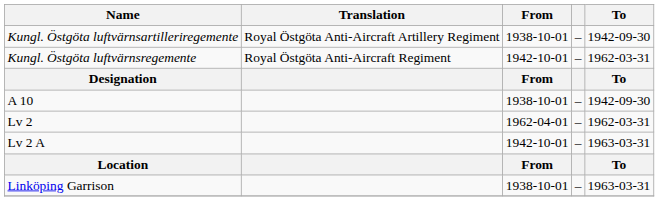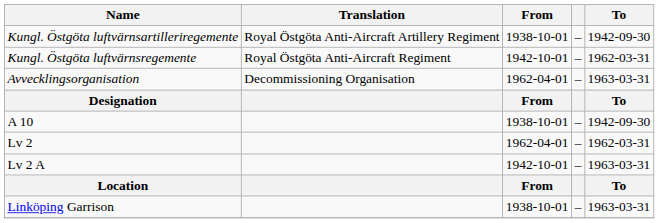 <table class="wikitable">
 <tr>
 <th style="font-weight:bold;">Name</th>
 <th style="font-weight:bold;">Translation</th>
 <th style="text-align: center; font-weight:bold;">From</th>
 <th></th>
 <th style="text-align: center; font-weight:bold;">To</th>
 </tr>
 <tr>
 <td style="font-style:italic;">Kungl. Östgöta luftvärnsartilleriregemente</td>
 <td>Royal Östgöta Anti-Aircraft Artillery Regiment</td>
 <td>1938-10-01</td>
 <td>–</td>
 <td>1942-09-30</td>
 </tr>
 <tr>
 <td style="font-style:italic;">Kungl. Östgöta luftvärnsregemente</td>
 <td>Royal Östgöta Anti-Aircraft Regiment</td>
 <td>1942-10-01</td>
 <td>–</td>
 <td>1962-03-31</td>
+</tr>
+<tr>
+<td style="font-style:italic;">Avvecklingsorganisation</td>
+<td>Decommissioning Organisation</td>
+<td>1962-04-01</td>
+<td>–</td>
+<td>1963-03-31</td>
 </tr>
 <tr>
 <th style="font-weight:bold;">Designation</th>
 <th style="font-weight:bold;"></th>
 <th style="text-align: center; font-weight:bold;">From</th>
 <th></th>
 <th style="text-align: center; font-weight:bold;">To</th>
 </tr>
 <tr>
 <td>A 10</td>
 <td></td>
 <td style="text-align: center;">1938-10-01</td>
 <td style="text-align: center;">–</td>
 <td style="text-align: center;">1942-09-30</td>
 </tr>
 <tr>
 <td>Lv 2</td>
 <td></td>
 <td>1962-04-01</td>
 <td style="text-align: center;">–</td>
 <td style="text-align: center;">1962-03-31</td>
 </tr>
 <tr>
 <td>Lv 2 A</td>
 <td></td>
 <td style="text-align: center;">1942-10-01</td>
 <td style="text-align: center;">–</td>
 <td style="text-align: center;">1963-03-31</td>
 </tr>
 <tr>
 <th style="font-weight:bold;">Location</th>
 <th style="font-weight:bold;"></th>
 <th style="text-align: center; font-weight:bold;">From</th>
 <th></th>
 <th style="text-align: center; font-weight:bold;">To</th>
 </tr>
 <tr>
 <td><a href='#'>Linköping</a> Garrison</td>
 <td></td>
 <td style="text-align: center;">1938-10-01</td>
 <td style="text-align: center;">–</td>
 <td style="text-align: center;">1963-03-31</td>
 </tr>
 <tr>
 </tr>
 </table>
